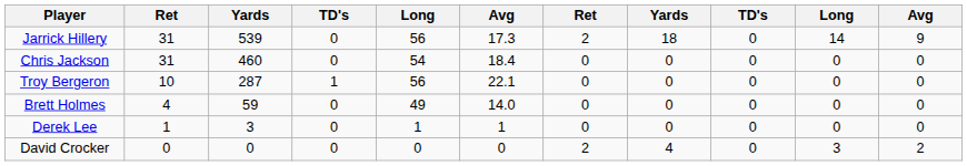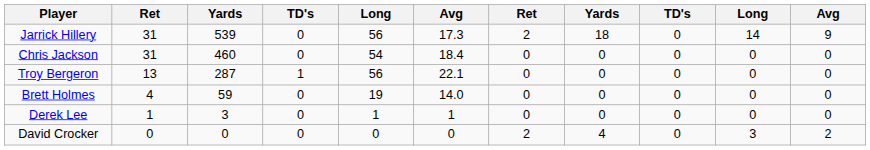 <table class="wikitable sortable">
 <tr>
 <th bgcolor="#DDDDFF" width="10%">Player</th>
 <th bgcolor="#DDDDFF" width="7%">Ret</th>
 <th bgcolor="#DDDDFF" width="7%">Yards</th>
 <th bgcolor="#DDDDFF" width="7%">TD's</th>
 <th bgcolor="#DDDDFF" width="7%">Long</th>
 <th bgcolor="#DDDDFF" width="7%">Avg</th>
 <th bgcolor="#DDDDFF" width="7%">Ret</th>
 <th bgcolor="#DDDDFF" width="7%">Yards</th>
 <th bgcolor="#DDDDFF" width="7%">TD's</th>
 <th bgcolor="#DDDDFF" width="7%">Long</th>
 <th bgcolor="#DDDDFF" width="7%">Avg</th>
 </tr>
 <tr align="center">
 <td><a href='#'>Jarrick Hillery</a></td>
 <td>31</td>
 <td>539</td>
 <td>0</td>
 <td>56</td>
 <td>17.3</td>
 <td>2</td>
 <td>18</td>
 <td>0</td>
 <td>14</td>
 <td>9</td>
 </tr>
 <tr align="center">
 <td><a href='#'>Chris Jackson</a></td>
 <td>31</td>
 <td>460</td>
 <td>0</td>
 <td>54</td>
 <td>18.4</td>
 <td>0</td>
 <td>0</td>
 <td>0</td>
 <td>0</td>
 <td>0</td>
 </tr>
 <tr align="center">
 <td><a href='#'>Troy Bergeron</a></td>
-<td>10</td>
+<td>13</td>
 <td>287</td>
 <td>1</td>
 <td>56</td>
 <td>22.1</td>
 <td>0</td>
 <td>0</td>
 <td>0</td>
 <td>0</td>
 <td>0</td>
 </tr>
 <tr align="center">
 <td><a href='#'>Brett Holmes</a></td>
 <td>4</td>
 <td>59</td>
 <td>0</td>
-<td>49</td>
+<td>19</td>
 <td>14.0</td>
 <td>0</td>
 <td>0</td>
 <td>0</td>
 <td>0</td>
 <td>0</td>
 </tr>
 <tr align="center">
 <td><a href='#'>Derek Lee</a></td>
 <td>1</td>
 <td>3</td>
 <td>0</td>
 <td>1</td>
 <td>1</td>
 <td>0</td>
 <td>0</td>
 <td>0</td>
 <td>0</td>
 <td>0</td>
 </tr>
 <tr align="center">
 <td>David Crocker</td>
 <td>0</td>
 <td>0</td>
 <td>0</td>
 <td>0</td>
 <td>0</td>
 <td>2</td>
 <td>4</td>
 <td>0</td>
 <td>3</td>
 <td>2</td>
 </tr>
 </table>
